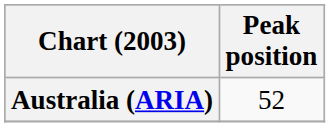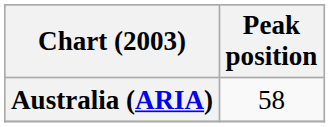 <table class="wikitable sortable plainrowheaders" style="text-align:center">
 <tr>
 <th scope="col">Chart (2003)</th>
 <th scope="col">Peak<br>position</th>
 </tr>
 <tr>
 <th scope="row">Australia (<a href='#'>ARIA</a>)</th>
-<td>52</td>
+<td>58</td>
 </tr>
 <tr>
 </tr>
 <tr>
 </tr>
 <tr>
 </tr>
 <tr>
 </tr>
 <tr>
 </tr>
 <tr>
 </tr>
 <tr>
 </tr>
 </table>
